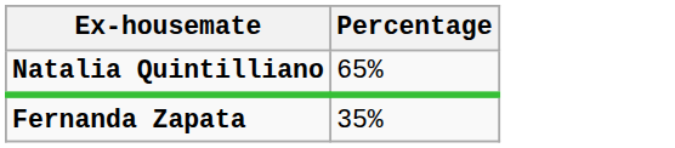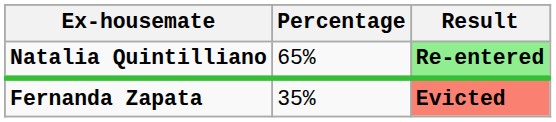 <table class="wikitable" style="font-size:90%;">
 <tr>
 <th>Ex-housemate</th>
 <th>Percentage</th>
+<th>Result</th>
 </tr>
 <tr style="border-bottom:3px solid #36BF36;">
 <td><strong>Natalia Quintilliano</strong></td>
 <td>65%</td>
+<td style="background:#90EE90;"><strong>Re-entered</strong><br></td>
 </tr>
 <tr>
 <td><strong>Fernanda Zapata</strong></td>
 <td>35%</td>
+<td style="background:salmon;"><strong>Evicted</strong><br></td>
 </tr>
 </table>
